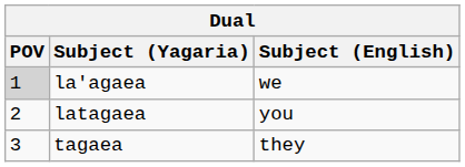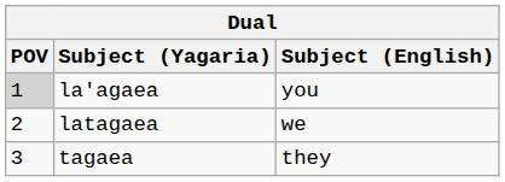 <table class="wikitable">
 <tr>
 <th colspan="3">Dual</th>
 </tr>
 <tr>
 <th>POV</th>
 <th>Subject (Yagaria)</th>
 <th>Subject (English)</th>
 </tr>
 <tr>
 <td style="background: lightgrey;">1</td>
 <td>la'agaea</td>
-<td>we</td>
+<td>you</td>
 </tr>
 <tr>
 <td>2</td>
 <td>latagaea</td>
-<td>you</td>
+<td>we</td>
 </tr>
 <tr>
 <td>3</td>
 <td>tagaea</td>
 <td>they</td>
 </tr>
 </table>
